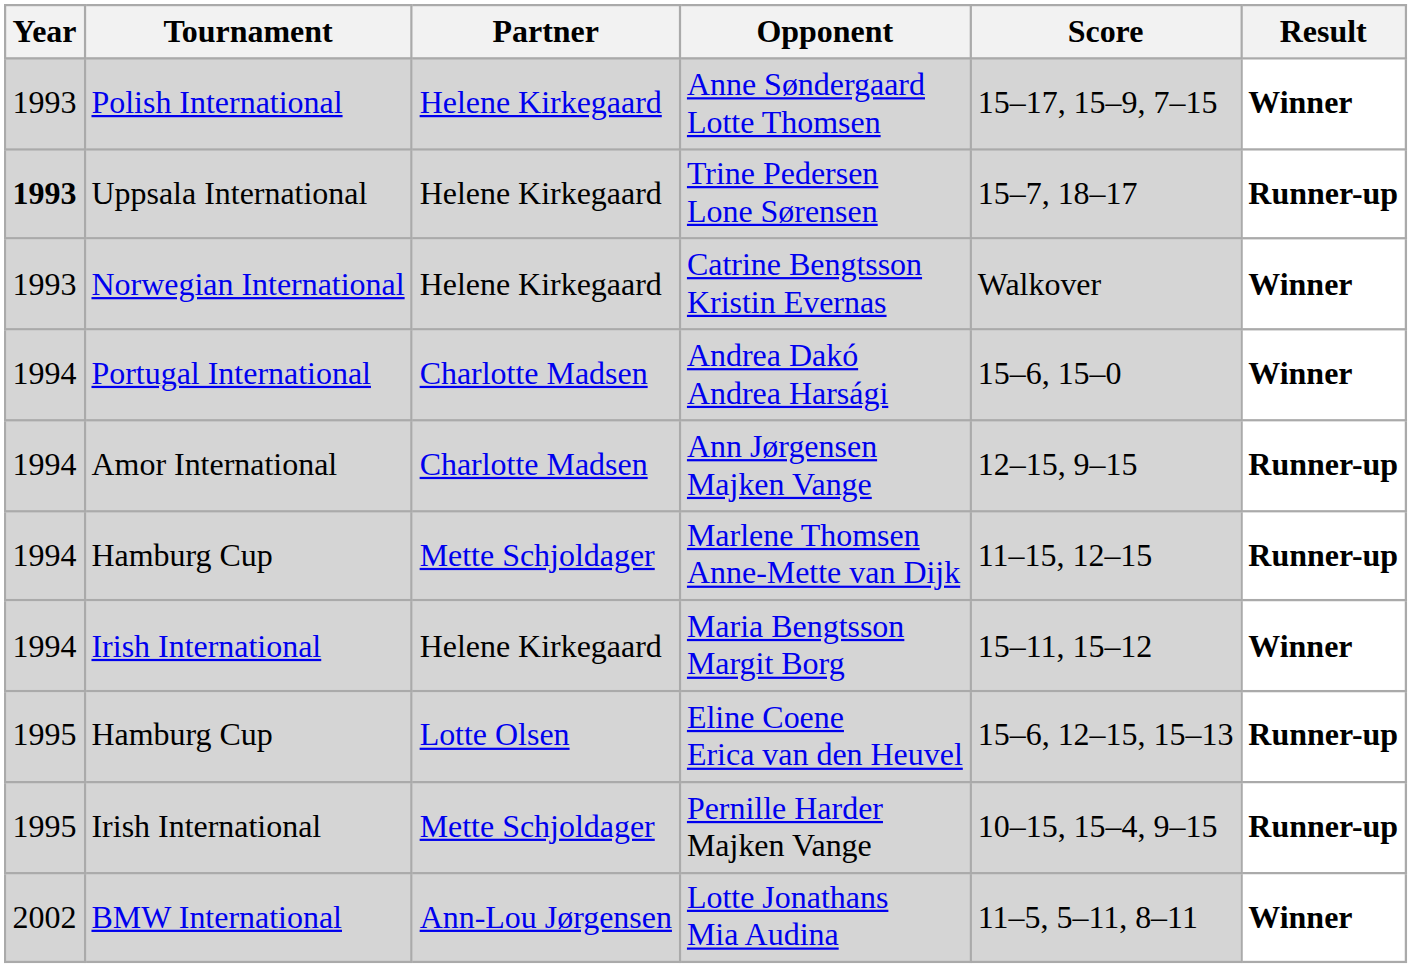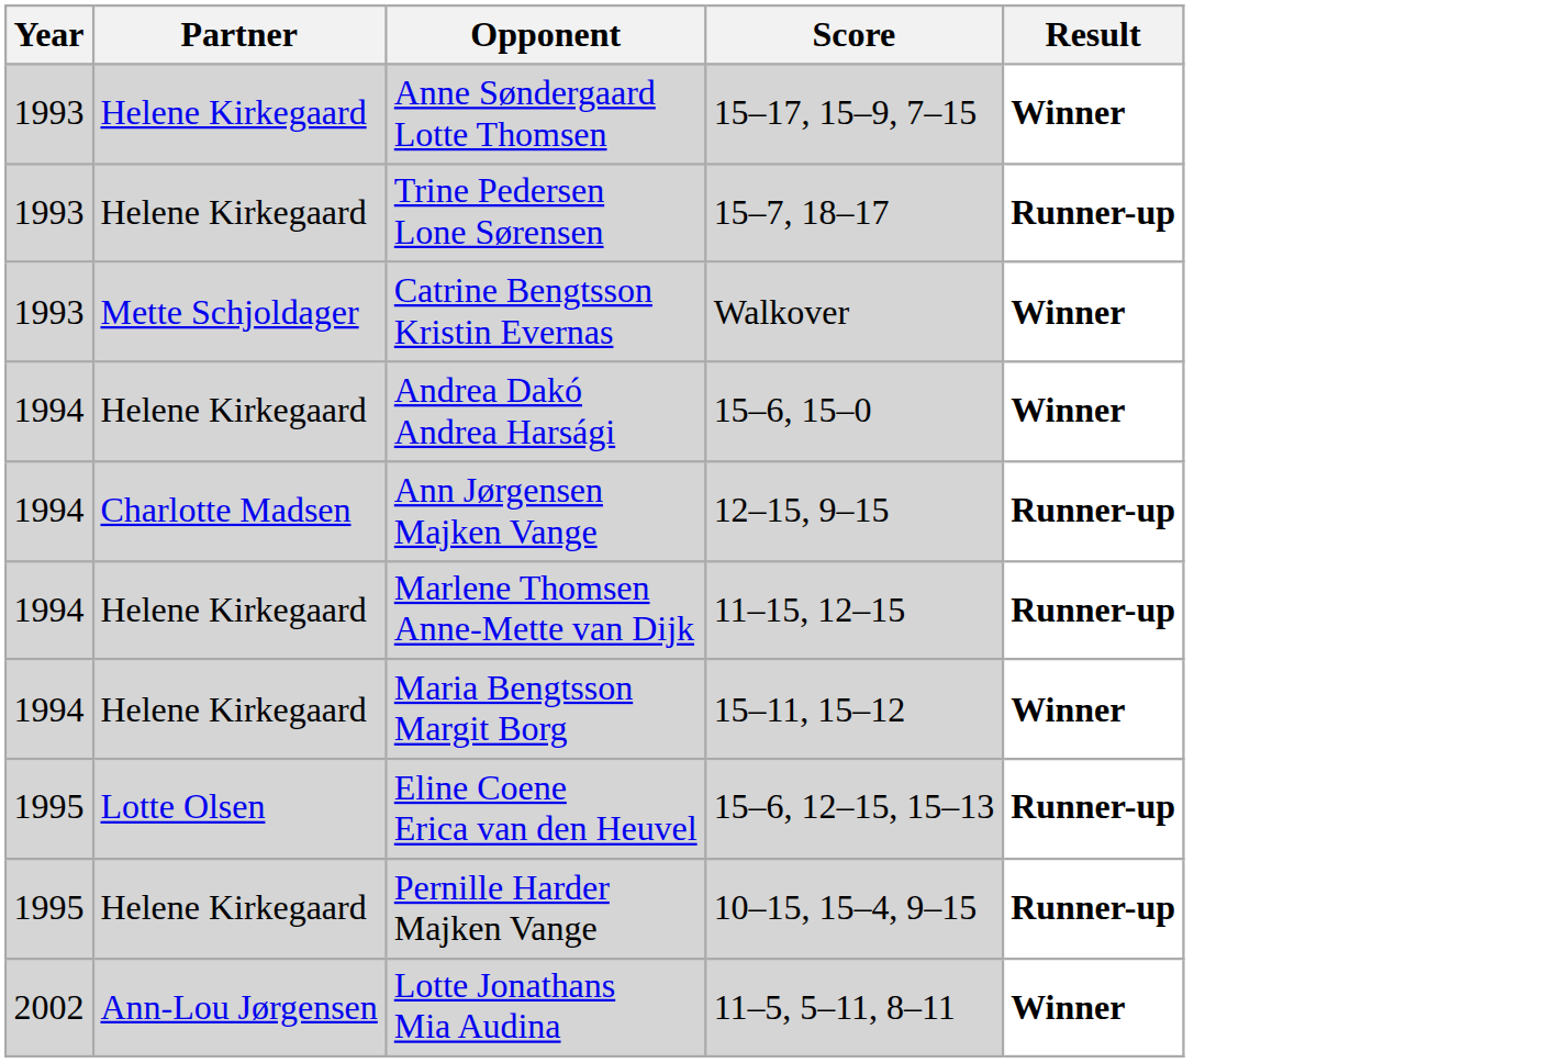 <table class="sortable wikitable" style="font-size: 90%;">
 <tr>
 <th>Year</th>
-<th>Tournament</th>
 <th>Partner</th>
 <th>Opponent</th>
 <th>Score</th>
 <th>Result</th>
 </tr>
 <tr style="background:#D5D5D5">
 <td align="center">1993</td>
-<td align="left"><a href='#'>Polish International</a></td>
 <td align="left"> <a href='#'>Helene Kirkegaard</a></td>
 <td align="left"> <a href='#'>Anne Søndergaard</a> <br>  <a href='#'>Lotte Thomsen</a></td>
 <td align="left">15–17, 15–9, 7–15</td>
 <td style="text-align:left; background:white"> <strong>Winner</strong></td>
 </tr>
 <tr style="background:#D5D5D5">
-<td align="center"><strong>1993</strong></td>
-<td align="left">Uppsala International</td>
+<td align="center">1993</td>
 <td align="left"> Helene Kirkegaard</td>
 <td align="left"> <a href='#'>Trine Pedersen</a> <br>  <a href='#'>Lone Sørensen</a></td>
 <td align="left">15–7, 18–17</td>
 <td style="text-align:left; background:white"> <strong>Runner-up</strong></td>
 </tr>
 <tr style="background:#D5D5D5">
 <td align="center">1993</td>
-<td align="left"><a href='#'>Norwegian International</a></td>
-<td align="left"> Helene Kirkegaard</td>
+<td align="left"> <a href='#'>Mette Schjoldager</a></td>
 <td align="left"> <a href='#'>Catrine Bengtsson</a> <br>  <a href='#'>Kristin Evernas</a></td>
 <td align="left">Walkover</td>
 <td style="text-align:left; background:white"> <strong>Winner</strong></td>
 </tr>
 <tr style="background:#D5D5D5">
 <td align="center">1994</td>
-<td align="left"><a href='#'>Portugal International</a></td>
-<td align="left"> <a href='#'>Charlotte Madsen</a></td>
+<td align="left"> Helene Kirkegaard</td>
 <td align="left"> <a href='#'>Andrea Dakó</a> <br>  <a href='#'>Andrea Harsági</a></td>
 <td align="left">15–6, 15–0</td>
 <td style="text-align:left; background:white"> <strong>Winner</strong></td>
 </tr>
 <tr style="background:#D5D5D5">
 <td align="center">1994</td>
-<td align="left">Amor International</td>
 <td align="left"> <a href='#'>Charlotte Madsen</a></td>
 <td align="left"> <a href='#'>Ann Jørgensen</a> <br>  <a href='#'>Majken Vange</a></td>
 <td align="left">12–15, 9–15</td>
 <td style="text-align:left; background:white"> <strong>Runner-up</strong></td>
 </tr>
 <tr style="background:#D5D5D5">
 <td align="center">1994</td>
-<td align="left">Hamburg Cup</td>
-<td align="left"> <a href='#'>Mette Schjoldager</a></td>
+<td align="left"> Helene Kirkegaard</td>
 <td align="left"> <a href='#'>Marlene Thomsen</a> <br>  <a href='#'>Anne-Mette van Dijk</a></td>
 <td align="left">11–15, 12–15</td>
 <td style="text-align:left; background:white"> <strong>Runner-up</strong></td>
 </tr>
 <tr style="background:#D5D5D5">
 <td align="center">1994</td>
-<td align="left"><a href='#'>Irish International</a></td>
 <td align="left"> Helene Kirkegaard</td>
 <td align="left"> <a href='#'>Maria Bengtsson</a> <br>  <a href='#'>Margit Borg</a></td>
 <td align="left">15–11, 15–12</td>
 <td style="text-align:left; background:white"> <strong>Winner</strong></td>
 </tr>
 <tr style="background:#D5D5D5">
 <td align="center">1995</td>
-<td align="left">Hamburg Cup</td>
 <td align="left"> <a href='#'>Lotte Olsen</a></td>
 <td align="left"> <a href='#'>Eline Coene</a> <br>  <a href='#'>Erica van den Heuvel</a></td>
 <td align="left">15–6, 12–15, 15–13</td>
 <td style="text-align:left; background:white"> <strong>Runner-up</strong></td>
 </tr>
 <tr style="background:#D5D5D5">
 <td align="center">1995</td>
-<td align="left">Irish International</td>
-<td align="left"> <a href='#'>Mette Schjoldager</a></td>
+<td align="left"> Helene Kirkegaard</td>
 <td align="left"> <a href='#'>Pernille Harder</a> <br>  Majken Vange</td>
 <td align="left">10–15, 15–4, 9–15</td>
 <td style="text-align:left; background:white"> <strong>Runner-up</strong></td>
 </tr>
 <tr style="background:#D5D5D5">
 <td align="center">2002</td>
-<td align="left"><a href='#'>BMW International</a></td>
 <td align="left"> <a href='#'>Ann-Lou Jørgensen</a></td>
 <td align="left"> <a href='#'>Lotte Jonathans</a> <br>  <a href='#'>Mia Audina</a></td>
 <td align="left">11–5, 5–11, 8–11</td>
 <td style="text-align:left; background:white"> <strong>Winner</strong></td>
 </tr>
 </table>
